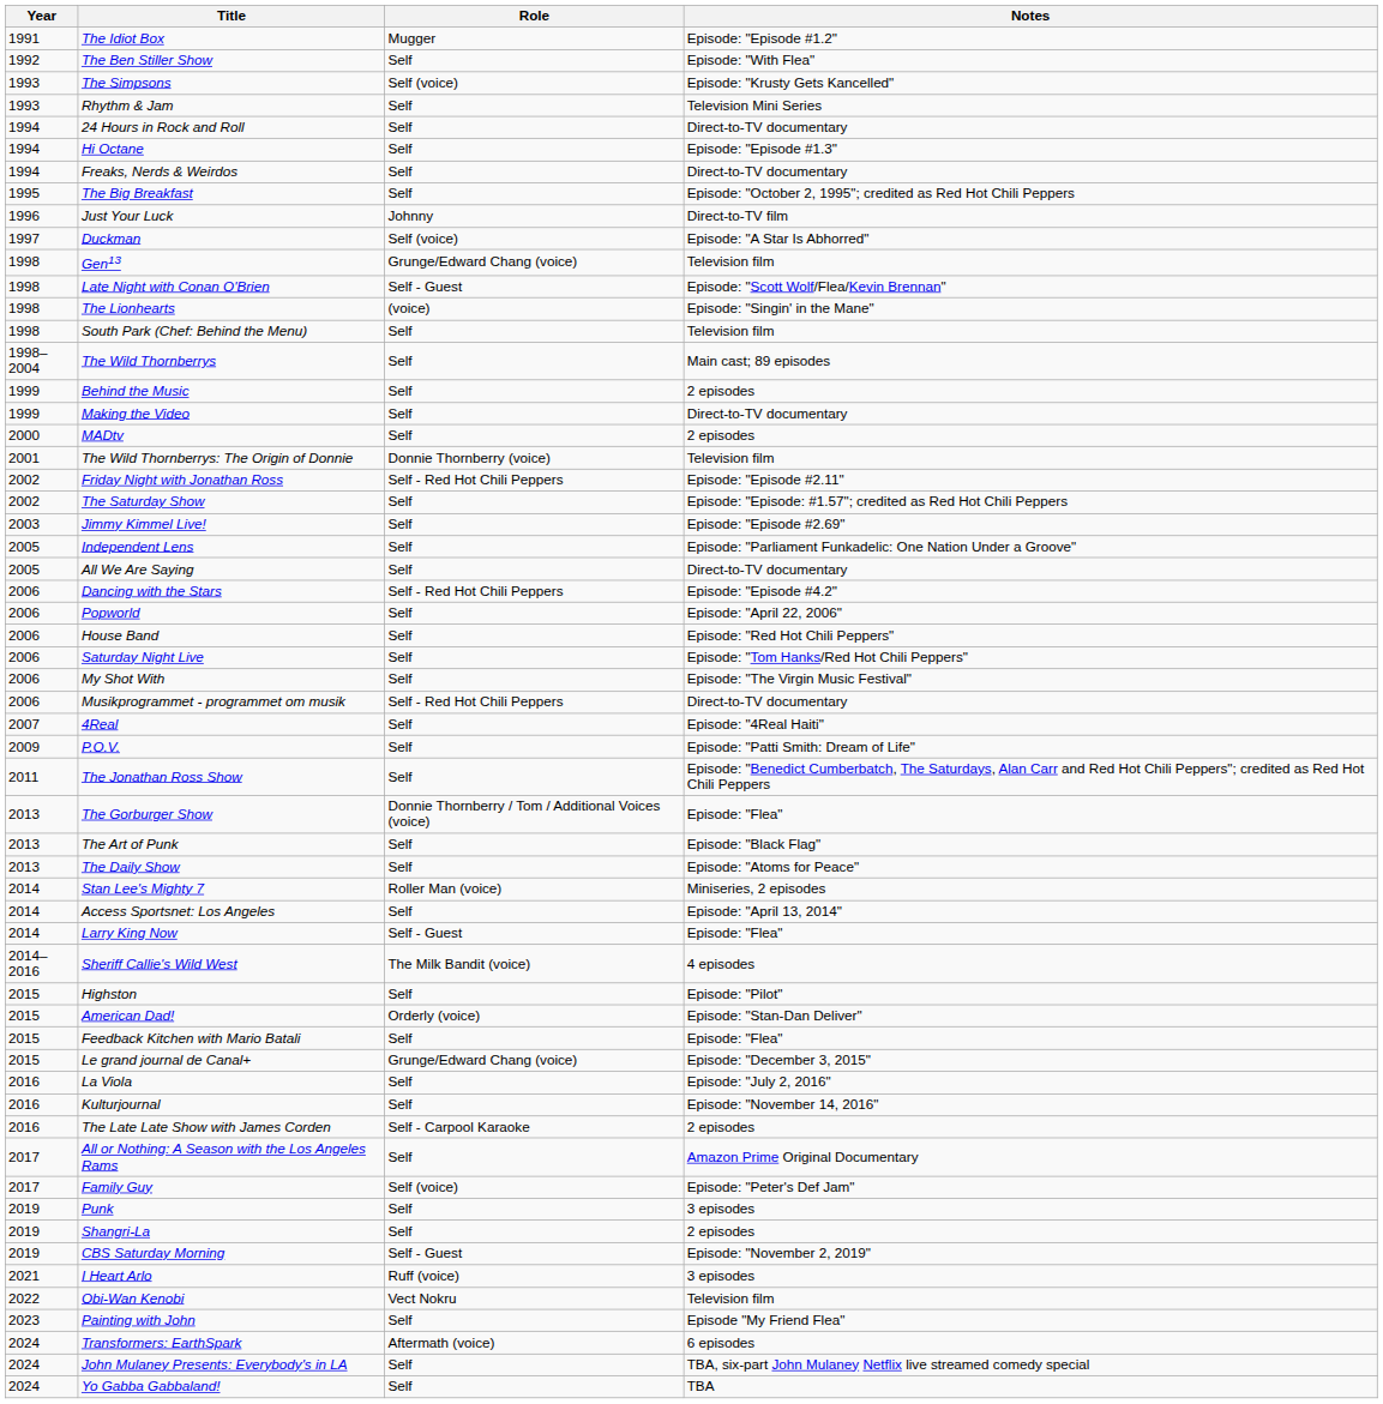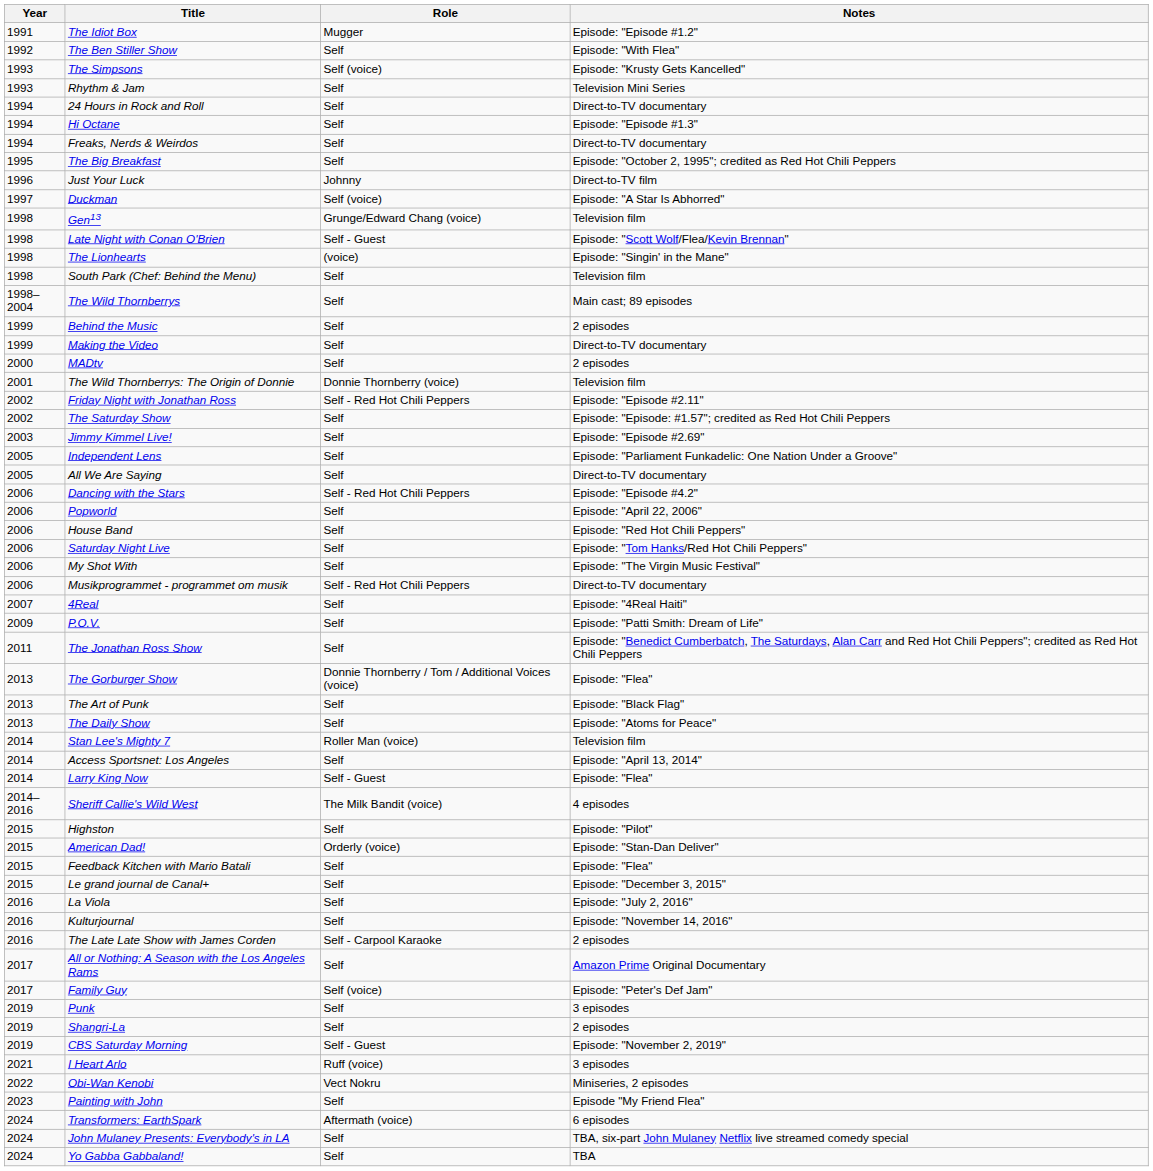 <table class="wikitable sortable">
 <tr>
 <th>Year</th>
 <th>Title</th>
 <th>Role</th>
 <th>Notes</th>
 </tr>
 <tr>
 <td>1991</td>
 <td><em><a href='#'>The Idiot Box</a></em></td>
 <td>Mugger</td>
 <td>Episode: "Episode #1.2"</td>
 </tr>
 <tr>
 <td>1992</td>
 <td><em><a href='#'>The Ben Stiller Show</a></em></td>
 <td>Self</td>
 <td>Episode: "With Flea"</td>
 </tr>
 <tr>
 <td>1993</td>
 <td><em><a href='#'>The Simpsons</a></em></td>
 <td>Self (voice)</td>
 <td>Episode: "Krusty Gets Kancelled"</td>
 </tr>
 <tr>
 <td>1993</td>
 <td><em>Rhythm & Jam</em></td>
 <td>Self</td>
 <td>Television Mini Series</td>
 </tr>
 <tr>
 <td>1994</td>
 <td><em>24 Hours in Rock and Roll</em></td>
 <td>Self</td>
 <td>Direct-to-TV documentary</td>
 </tr>
 <tr>
 <td>1994</td>
 <td><em><a href='#'>Hi Octane</a></em></td>
 <td>Self</td>
 <td>Episode: "Episode #1.3"</td>
 </tr>
 <tr>
 <td>1994</td>
 <td><em>Freaks, Nerds & Weirdos</em></td>
 <td>Self</td>
 <td>Direct-to-TV documentary</td>
 </tr>
 <tr>
 <td>1995</td>
 <td><em><a href='#'>The Big Breakfast</a></em></td>
 <td>Self</td>
 <td>Episode: "October 2, 1995"; credited as Red Hot Chili Peppers</td>
 </tr>
 <tr>
 <td>1996</td>
 <td><em>Just Your Luck</em></td>
 <td>Johnny</td>
 <td>Direct-to-TV film</td>
 </tr>
 <tr>
 <td>1997</td>
 <td><em><a href='#'>Duckman</a></em></td>
 <td>Self (voice)</td>
 <td>Episode: "A Star Is Abhorred"</td>
 </tr>
 <tr>
 <td>1998</td>
 <td><em><a href='#'>Gen<sup>13</sup></a></em></td>
 <td>Grunge/Edward Chang (voice)</td>
 <td>Television film</td>
 </tr>
 <tr>
 <td>1998</td>
 <td><em><a href='#'>Late Night with Conan O'Brien</a></em></td>
 <td>Self - Guest</td>
 <td>Episode: "<a href='#'>Scott Wolf</a>/Flea/<a href='#'>Kevin Brennan</a>"</td>
 </tr>
 <tr>
 <td>1998</td>
 <td><em><a href='#'>The Lionhearts</a></em></td>
 <td>(voice)</td>
 <td>Episode: "Singin' in the Mane"</td>
 </tr>
 <tr>
 <td>1998</td>
 <td><em>South Park (Chef: Behind the Menu)</em></td>
 <td>Self</td>
 <td>Television film</td>
 </tr>
 <tr>
 <td>1998–2004</td>
 <td><em><a href='#'>The Wild Thornberrys</a></em></td>
 <td>Self</td>
 <td>Main cast; 89 episodes</td>
 </tr>
 <tr>
 <td>1999</td>
 <td><em><a href='#'>Behind the Music</a></em></td>
 <td>Self</td>
 <td>2 episodes</td>
 </tr>
 <tr>
 <td>1999</td>
 <td><em><a href='#'>Making the Video</a></em></td>
 <td>Self</td>
 <td>Direct-to-TV documentary</td>
 </tr>
 <tr>
 <td>2000</td>
 <td><em><a href='#'>MADtv</a></em></td>
 <td>Self</td>
 <td>2 episodes</td>
 </tr>
 <tr>
 <td>2001</td>
 <td><em>The Wild Thornberrys: The Origin of Donnie</em></td>
 <td>Donnie Thornberry (voice)</td>
 <td>Television film</td>
 </tr>
 <tr>
 <td>2002</td>
 <td><em><a href='#'>Friday Night with Jonathan Ross</a></em></td>
 <td>Self - Red Hot Chili Peppers</td>
 <td>Episode: "Episode #2.11"</td>
 </tr>
 <tr>
 <td>2002</td>
 <td><em><a href='#'>The Saturday Show</a></em></td>
 <td>Self</td>
 <td>Episode: "Episode: #1.57"; credited as Red Hot Chili Peppers</td>
 </tr>
 <tr>
 <td>2003</td>
 <td><em><a href='#'>Jimmy Kimmel Live!</a></em></td>
 <td>Self</td>
 <td>Episode: "Episode #2.69"</td>
 </tr>
 <tr>
 <td>2005</td>
 <td><em><a href='#'>Independent Lens</a></em></td>
 <td>Self</td>
 <td>Episode: "Parliament Funkadelic: One Nation Under a Groove"</td>
 </tr>
 <tr>
 <td>2005</td>
 <td><em>All We Are Saying</em></td>
 <td>Self</td>
 <td>Direct-to-TV documentary</td>
 </tr>
 <tr>
 <td>2006</td>
 <td><em><a href='#'>Dancing with the Stars</a></em></td>
 <td>Self - Red Hot Chili Peppers</td>
 <td>Episode: "Episode #4.2"</td>
 </tr>
 <tr>
 <td>2006</td>
 <td><em><a href='#'>Popworld</a></em></td>
 <td>Self</td>
 <td>Episode: "April 22, 2006"</td>
 </tr>
 <tr>
 <td>2006</td>
 <td><em>House Band</em></td>
 <td>Self</td>
 <td>Episode: "Red Hot Chili Peppers"</td>
 </tr>
 <tr>
 <td>2006</td>
 <td><em><a href='#'>Saturday Night Live</a></em></td>
 <td>Self</td>
 <td>Episode: "<a href='#'>Tom Hanks</a>/Red Hot Chili Peppers"</td>
 </tr>
 <tr>
 <td>2006</td>
 <td><em>My Shot With</em></td>
 <td>Self</td>
 <td>Episode: "The Virgin Music Festival"</td>
 </tr>
 <tr>
 <td>2006</td>
 <td><em>Musikprogrammet - programmet om musik</em></td>
 <td>Self - Red Hot Chili Peppers</td>
 <td>Direct-to-TV documentary</td>
 </tr>
 <tr>
 <td>2007</td>
 <td><em><a href='#'>4Real</a></em></td>
 <td>Self</td>
 <td>Episode: "4Real Haiti"</td>
 </tr>
 <tr>
 <td>2009</td>
 <td><em><a href='#'>P.O.V.</a></em></td>
 <td>Self</td>
 <td>Episode: "Patti Smith: Dream of Life"</td>
 </tr>
 <tr>
 <td>2011</td>
 <td><em><a href='#'>The Jonathan Ross Show</a></em></td>
 <td>Self</td>
 <td>Episode: "<a href='#'>Benedict Cumberbatch</a>, <a href='#'>The Saturdays</a>, <a href='#'>Alan Carr</a> and Red Hot Chili Peppers"; credited as Red Hot Chili Peppers</td>
 </tr>
 <tr>
 <td>2013</td>
 <td><em><a href='#'>The Gorburger Show</a></em></td>
 <td>Donnie Thornberry / Tom / Additional Voices (voice)</td>
 <td>Episode: "Flea"</td>
 </tr>
 <tr>
 <td>2013</td>
 <td><em>The Art of Punk</em></td>
 <td>Self</td>
 <td>Episode: "Black Flag"</td>
 </tr>
 <tr>
 <td>2013</td>
 <td><em><a href='#'>The Daily Show</a></em></td>
 <td>Self</td>
 <td>Episode: "Atoms for Peace"</td>
 </tr>
 <tr>
 <td>2014</td>
 <td><em><a href='#'>Stan Lee's Mighty 7</a></em></td>
 <td>Roller Man (voice)</td>
-<td>Miniseries, 2 episodes</td>
+<td>Television film</td>
 </tr>
 <tr>
 <td>2014</td>
 <td><em>Access Sportsnet: Los Angeles</em></td>
 <td>Self</td>
 <td>Episode: "April 13, 2014"</td>
 </tr>
 <tr>
 <td>2014</td>
 <td><em><a href='#'>Larry King Now</a></em></td>
 <td>Self - Guest</td>
 <td>Episode: "Flea"</td>
 </tr>
 <tr>
 <td>2014–2016</td>
 <td><em><a href='#'>Sheriff Callie's Wild West</a></em></td>
 <td>The Milk Bandit (voice)</td>
 <td>4 episodes</td>
 </tr>
 <tr>
 <td>2015</td>
 <td><em>Highston</em></td>
 <td>Self</td>
 <td>Episode: "Pilot"</td>
 </tr>
 <tr>
 <td>2015</td>
 <td><em><a href='#'>American Dad!</a></em></td>
 <td>Orderly (voice)</td>
 <td>Episode: "Stan-Dan Deliver"</td>
 </tr>
 <tr>
 <td>2015</td>
 <td><em>Feedback Kitchen with Mario Batali</em></td>
 <td>Self</td>
 <td>Episode: "Flea"</td>
 </tr>
 <tr>
 <td>2015</td>
 <td><em>Le grand journal de Canal+</em></td>
-<td>Grunge/Edward Chang (voice)</td>
+<td>Self</td>
 <td>Episode: "December 3, 2015"</td>
 </tr>
 <tr>
 <td>2016</td>
 <td><em>La Viola</em></td>
 <td>Self</td>
 <td>Episode: "July 2, 2016"</td>
 </tr>
 <tr>
 <td>2016</td>
 <td><em>Kulturjournal</em></td>
 <td>Self</td>
 <td>Episode: "November 14, 2016"</td>
 </tr>
 <tr>
 <td>2016</td>
 <td><em>The Late Late Show with James Corden</em></td>
 <td>Self - Carpool Karaoke</td>
 <td>2 episodes</td>
 </tr>
 <tr>
 <td>2017</td>
 <td><em><a href='#'>All or Nothing: A Season with the Los Angeles Rams</a></em></td>
 <td>Self</td>
 <td><a href='#'>Amazon Prime</a> Original Documentary</td>
 </tr>
 <tr>
 <td>2017</td>
 <td><em><a href='#'>Family Guy</a></em></td>
 <td>Self (voice)</td>
 <td>Episode: "Peter's Def Jam"</td>
 </tr>
 <tr>
 <td>2019</td>
 <td><em><a href='#'>Punk</a></em></td>
 <td>Self</td>
 <td>3 episodes</td>
 </tr>
 <tr>
 <td>2019</td>
 <td><em><a href='#'>Shangri-La</a></em></td>
 <td>Self</td>
 <td>2 episodes</td>
 </tr>
 <tr>
 <td>2019</td>
 <td><em><a href='#'>CBS Saturday Morning</a></em></td>
 <td>Self - Guest</td>
 <td>Episode: "November 2, 2019"</td>
 </tr>
 <tr>
 <td>2021</td>
 <td><em><a href='#'>I Heart Arlo</a></em></td>
 <td>Ruff (voice)</td>
 <td>3 episodes</td>
 </tr>
 <tr>
 <td>2022</td>
 <td><em><a href='#'>Obi-Wan Kenobi</a></em></td>
 <td>Vect Nokru</td>
-<td>Television film</td>
+<td>Miniseries, 2 episodes</td>
 </tr>
 <tr>
 <td>2023</td>
 <td><em><a href='#'>Painting with John</a></em></td>
 <td>Self</td>
 <td>Episode "My Friend Flea"</td>
 </tr>
 <tr>
 <td>2024</td>
 <td><em><a href='#'>Transformers: EarthSpark</a></em></td>
 <td>Aftermath (voice)</td>
 <td>6 episodes</td>
 </tr>
 <tr>
 <td>2024</td>
 <td><em><a href='#'>John Mulaney Presents: Everybody's in LA</a></em></td>
 <td>Self</td>
 <td>TBA, six-part <a href='#'>John Mulaney</a> <a href='#'>Netflix</a> live streamed comedy special</td>
 </tr>
 <tr>
 <td>2024</td>
 <td><em><a href='#'>Yo Gabba Gabbaland!</a></em></td>
 <td>Self</td>
 <td>TBA</td>
 </tr>
 </table>
